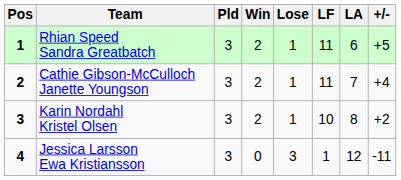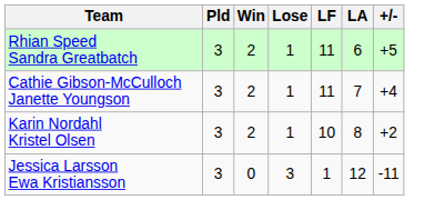 <table class="wikitable" style="font-size: 100%">
 <tr>
-<th width=20>Pos</th>
 <th width=200>Team</th>
 <th width=25>Pld</th>
 <th width=25>Win</th>
 <th width=25>Lose</th>
 <th width=25>LF</th>
 <th width=25>LA</th>
 <th width=25>+/-</th>
 </tr>
 <tr align=center style="background: #ccffcc;">
-<td><strong>1</strong></td>
 <td align="left"> <a href='#'>Rhian Speed</a><br> <a href='#'>Sandra Greatbatch</a></td>
 <td>3</td>
 <td>2</td>
 <td>1</td>
 <td>11</td>
 <td>6</td>
 <td>+5</td>
 </tr>
 <tr align=center>
-<td><strong>2</strong></td>
 <td align="left"> <a href='#'>Cathie Gibson-McCulloch</a><br> <a href='#'>Janette Youngson</a></td>
 <td>3</td>
 <td>2</td>
 <td>1</td>
 <td>11</td>
 <td>7</td>
 <td>+4</td>
 </tr>
 <tr align=center>
-<td><strong>3</strong></td>
 <td align="left"> <a href='#'>Karin Nordahl</a><br> <a href='#'>Kristel Olsen</a></td>
 <td>3</td>
 <td>2</td>
 <td>1</td>
 <td>10</td>
 <td>8</td>
 <td>+2</td>
 </tr>
 <tr align=center>
-<td><strong>4</strong></td>
 <td align="left"> <a href='#'>Jessica Larsson</a><br> <a href='#'>Ewa Kristiansson</a></td>
 <td>3</td>
 <td>0</td>
 <td>3</td>
 <td>1</td>
 <td>12</td>
 <td>-11</td>
 </tr>
 </table>
